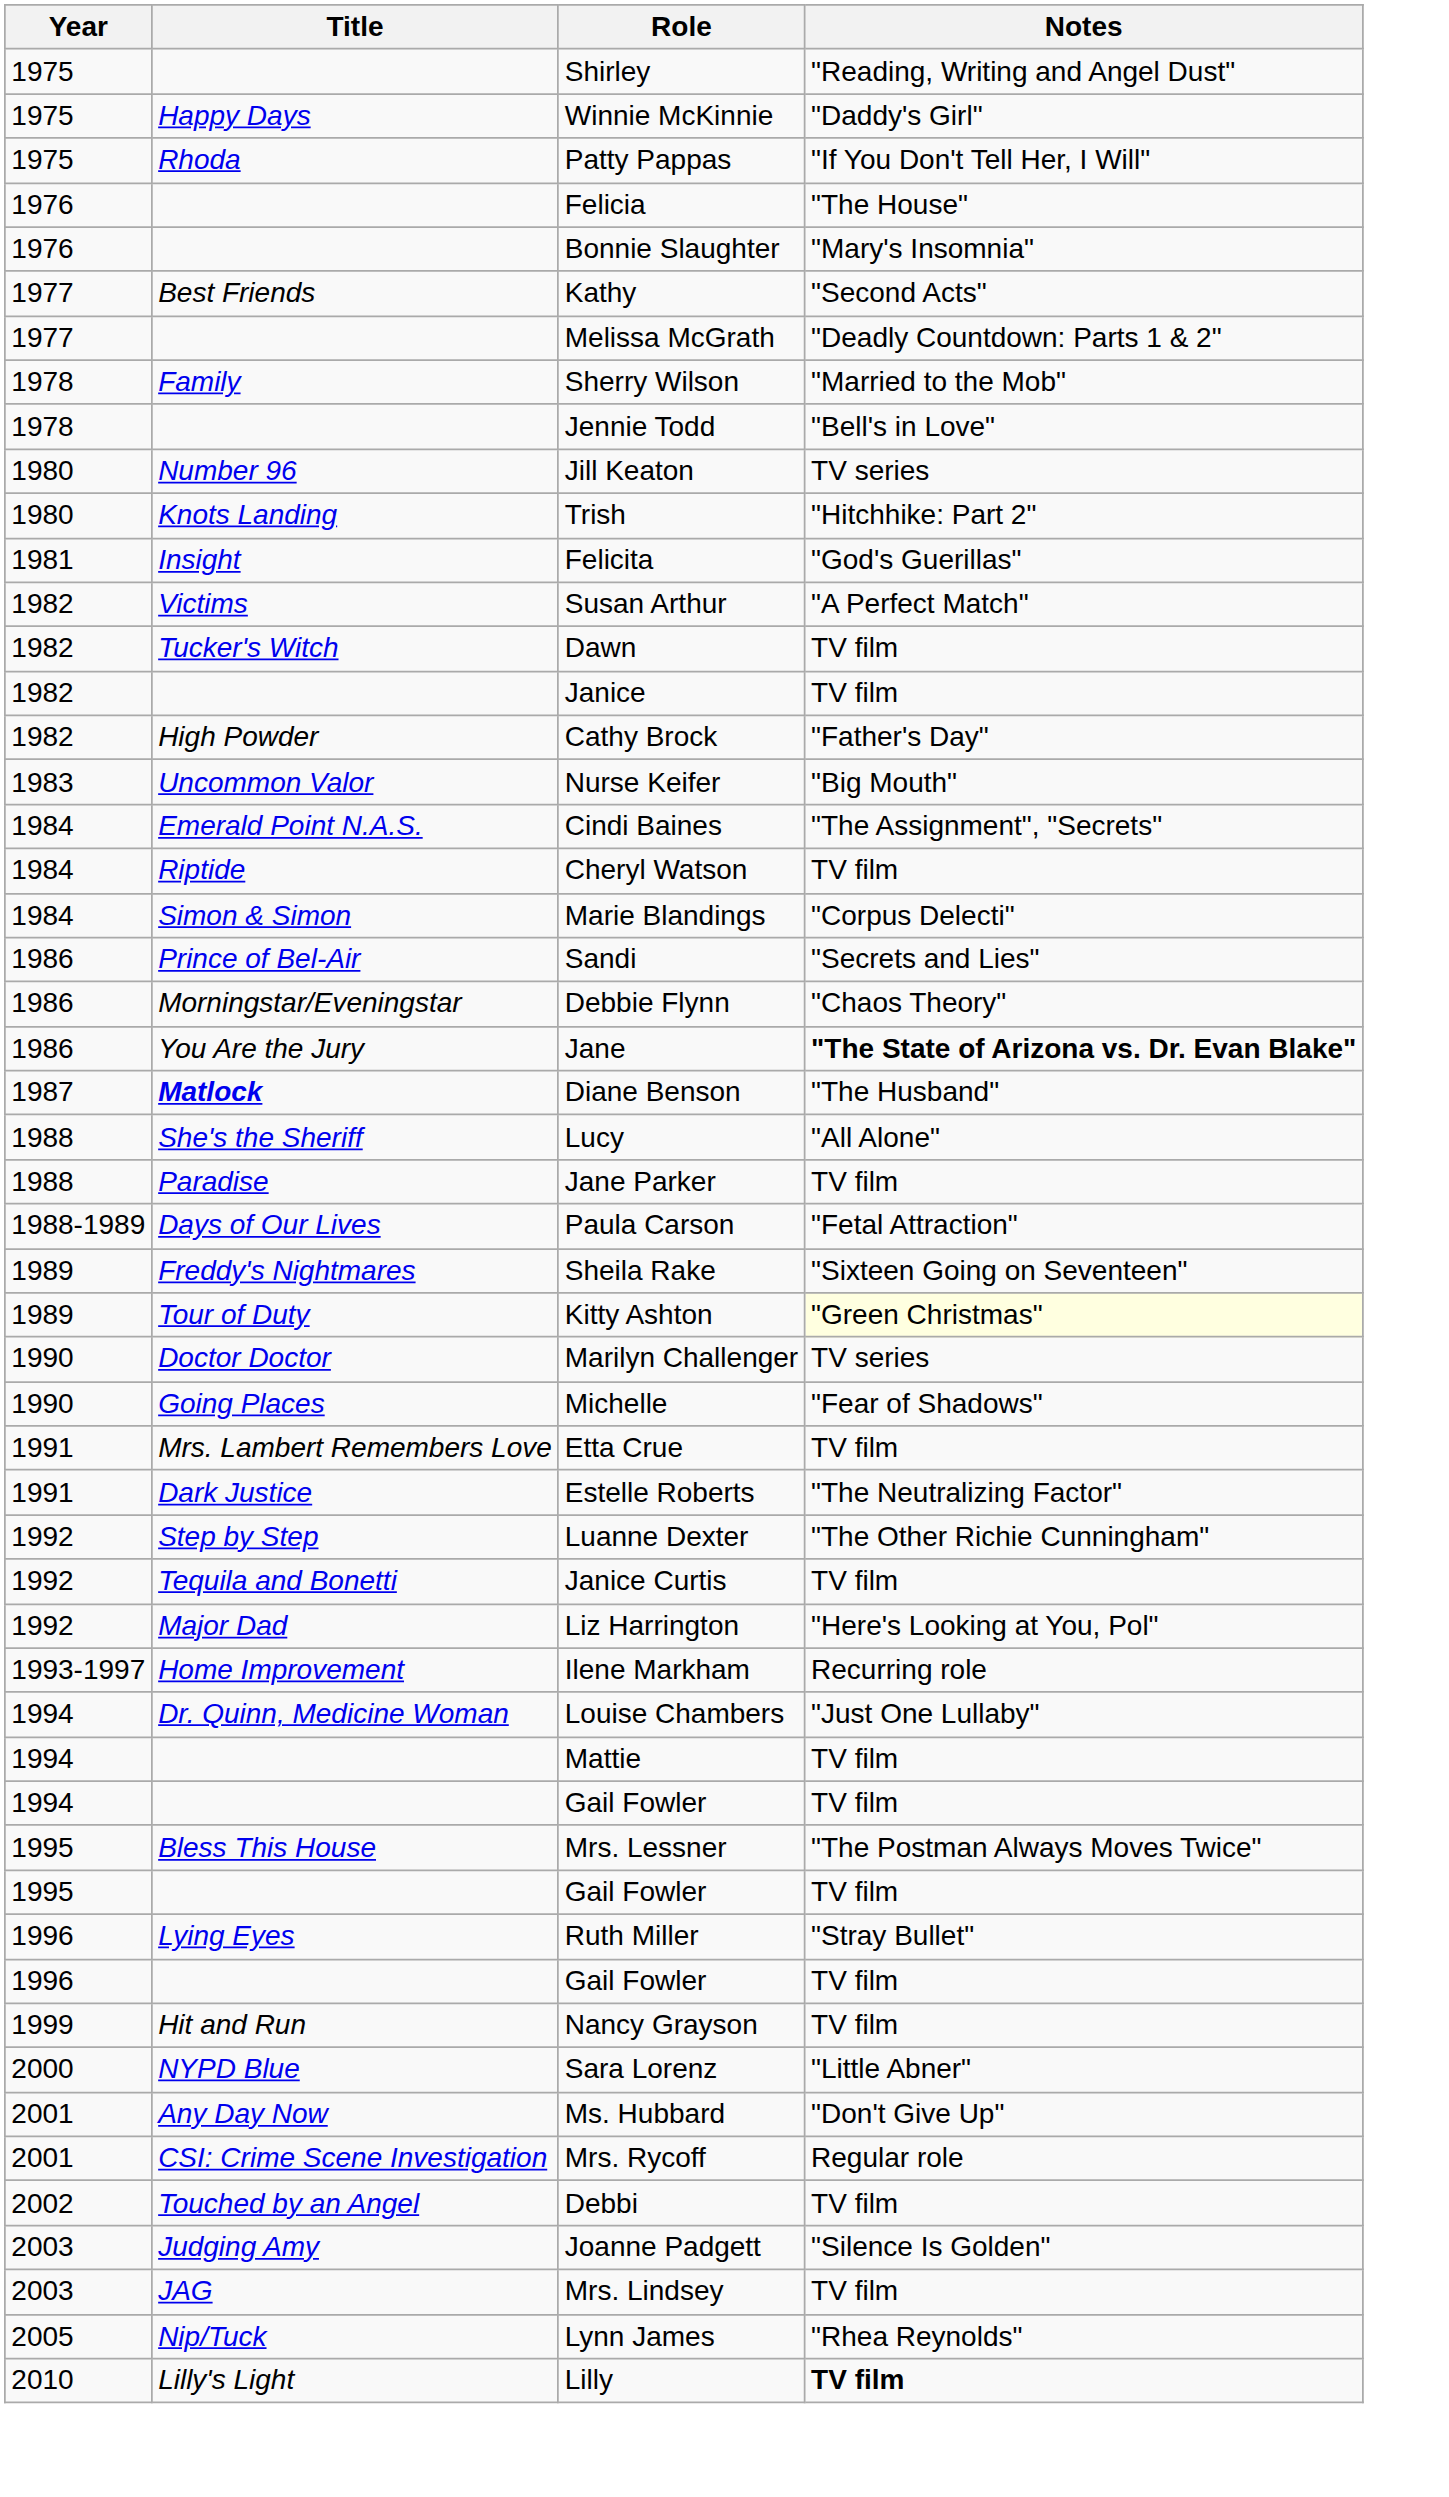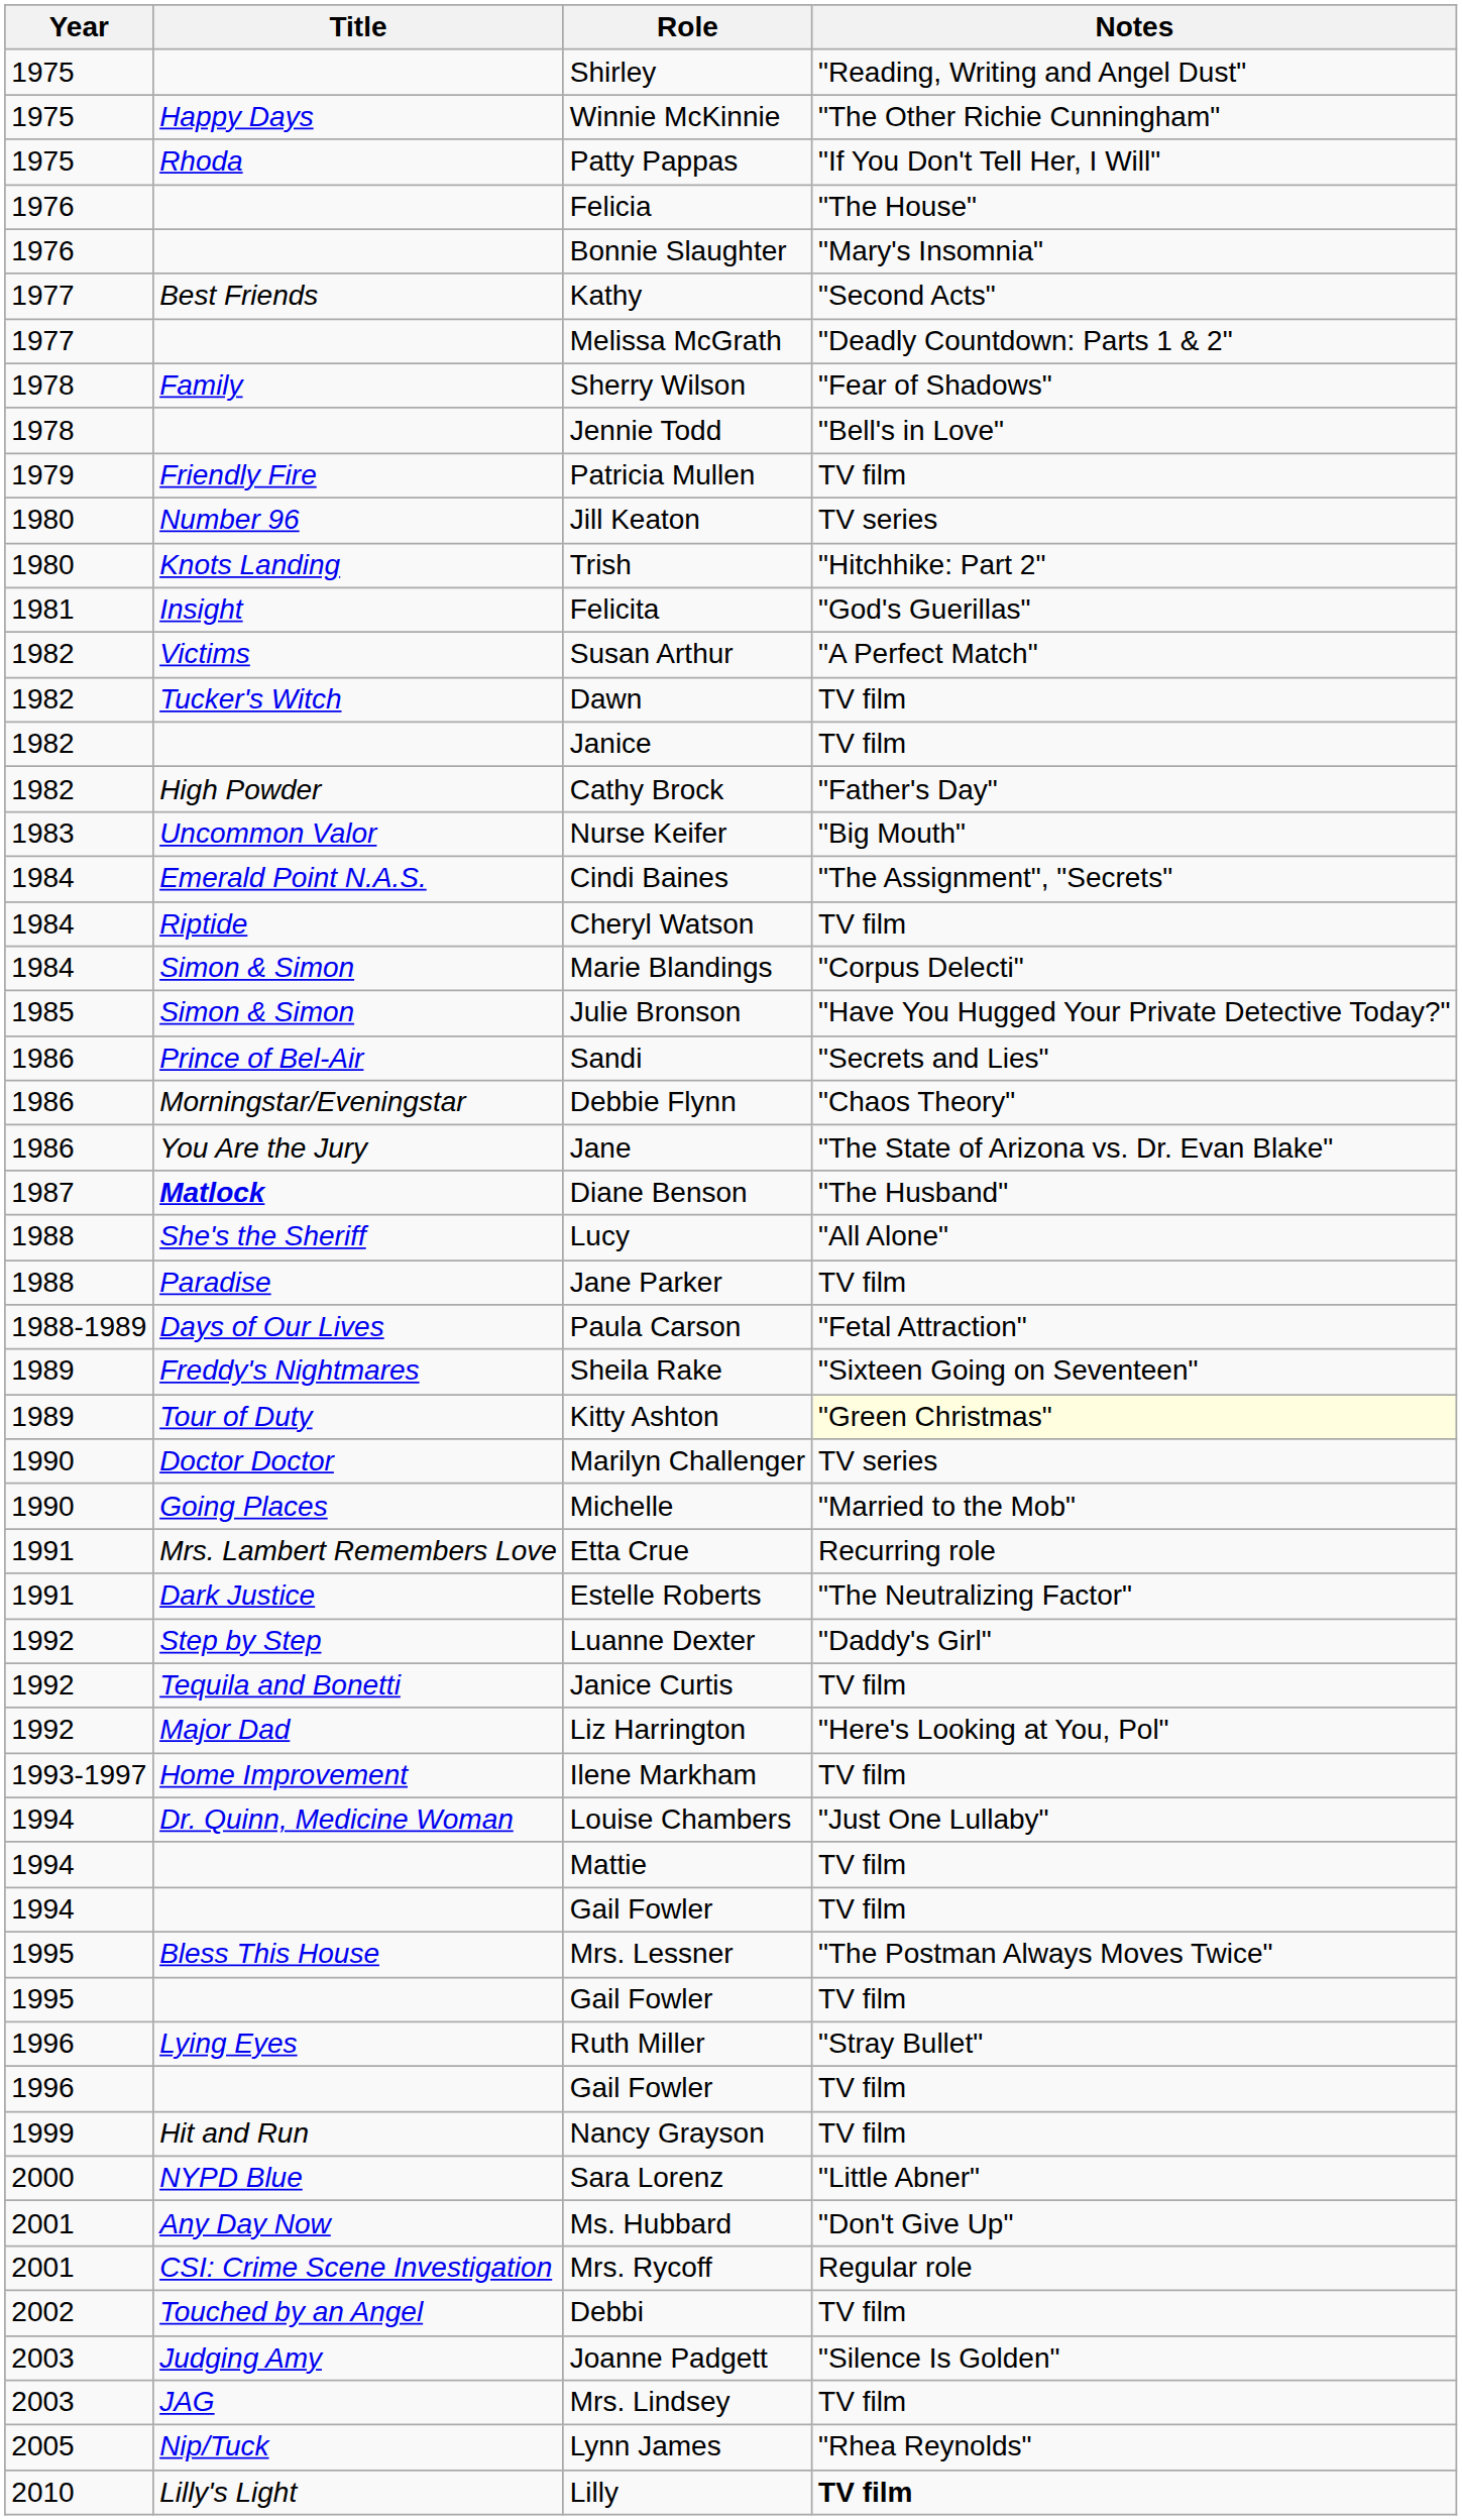 <table class="wikitable sortable">
 <tr>
 <th>Year</th>
 <th>Title</th>
 <th>Role</th>
 <th class="unsortable">Notes</th>
 </tr>
 <tr>
 <td>1975</td>
 <td><em></em></td>
 <td>Shirley</td>
 <td>"Reading, Writing and Angel Dust"</td>
 </tr>
 <tr>
 <td>1975</td>
 <td><em><a href='#'>Happy Days</a></em></td>
 <td>Winnie McKinnie</td>
-<td>"Daddy's Girl"</td>
+<td>"The Other Richie Cunningham"</td>
 </tr>
 <tr>
 <td>1975</td>
 <td><em><a href='#'>Rhoda</a></em></td>
 <td>Patty Pappas</td>
 <td>"If You Don't Tell Her, I Will"</td>
 </tr>
 <tr>
 <td>1976</td>
 <td><em></em></td>
 <td>Felicia</td>
 <td>"The House"</td>
 </tr>
 <tr>
 <td>1976</td>
 <td><em></em></td>
 <td>Bonnie Slaughter</td>
 <td>"Mary's Insomnia"</td>
 </tr>
 <tr>
 <td>1977</td>
 <td><em>Best Friends</em></td>
 <td>Kathy</td>
 <td>"Second Acts"</td>
 </tr>
 <tr>
 <td>1977</td>
 <td><em></em></td>
 <td>Melissa McGrath</td>
 <td>"Deadly Countdown: Parts 1 & 2"</td>
 </tr>
 <tr>
 <td>1978</td>
 <td><em><a href='#'>Family</a></em></td>
 <td>Sherry Wilson</td>
-<td>"Married to the Mob"</td>
+<td>"Fear of Shadows"</td>
 </tr>
 <tr>
 <td>1978</td>
 <td><em></em></td>
 <td>Jennie Todd</td>
 <td>"Bell's in Love"</td>
+</tr>
+<tr>
+<td>1979</td>
+<td><em><a href='#'>Friendly Fire</a></em></td>
+<td>Patricia Mullen</td>
+<td>TV film</td>
 </tr>
 <tr>
 <td>1980</td>
 <td><em><a href='#'>Number 96</a></em></td>
 <td>Jill Keaton</td>
 <td>TV series</td>
 </tr>
 <tr>
 <td>1980</td>
 <td><em><a href='#'>Knots Landing</a></em></td>
 <td>Trish</td>
 <td>"Hitchhike: Part 2"</td>
 </tr>
 <tr>
 <td>1981</td>
 <td><em><a href='#'>Insight</a></em></td>
 <td>Felicita</td>
 <td>"God's Guerillas"</td>
 </tr>
 <tr>
 <td>1982</td>
 <td><em><a href='#'>Victims</a></em></td>
 <td>Susan Arthur</td>
 <td>"A Perfect Match"</td>
 </tr>
 <tr>
 <td>1982</td>
 <td><em><a href='#'>Tucker's Witch</a></em></td>
 <td>Dawn</td>
 <td>TV film</td>
 </tr>
 <tr>
 <td>1982</td>
 <td><em></em></td>
 <td>Janice</td>
 <td>TV film</td>
 </tr>
 <tr>
 <td>1982</td>
 <td><em>High Powder</em></td>
 <td>Cathy Brock</td>
 <td>"Father's Day"</td>
 </tr>
 <tr>
 <td>1983</td>
 <td><em><a href='#'>Uncommon Valor</a></em></td>
 <td>Nurse Keifer</td>
 <td>"Big Mouth"</td>
 </tr>
 <tr>
 <td>1984</td>
 <td><em><a href='#'>Emerald Point N.A.S.</a></em></td>
 <td>Cindi Baines</td>
 <td>"The Assignment", "Secrets"</td>
 </tr>
 <tr>
 <td>1984</td>
 <td><em><a href='#'>Riptide</a></em></td>
 <td>Cheryl Watson</td>
 <td>TV film</td>
 </tr>
 <tr>
 <td>1984</td>
 <td><em><a href='#'>Simon & Simon</a></em></td>
 <td>Marie Blandings</td>
 <td>"Corpus Delecti"</td>
 </tr>
 <tr>
+<td>1985</td>
+<td><em><a href='#'>Simon & Simon</a></em></td>
+<td>Julie Bronson</td>
+<td>"Have You Hugged Your Private Detective Today?"</td>
+</tr>
+<tr>
 <td>1986</td>
 <td><em><a href='#'>Prince of Bel-Air</a></em></td>
 <td>Sandi</td>
 <td>"Secrets and Lies"</td>
 </tr>
 <tr>
 <td>1986</td>
 <td><em>Morningstar/Eveningstar</em></td>
 <td>Debbie Flynn</td>
 <td>"Chaos Theory"</td>
 </tr>
 <tr>
 <td>1986</td>
 <td><em>You Are the Jury</em></td>
 <td>Jane</td>
-<td><strong>"The State of Arizona vs. Dr. Evan Blake"</strong></td>
+<td>"The State of Arizona vs. Dr. Evan Blake"</td>
 </tr>
 <tr>
 <td>1987</td>
 <td><strong><em><a href='#'>Matlock</a></em></strong></td>
 <td>Diane Benson</td>
 <td>"The Husband"</td>
 </tr>
 <tr>
 <td>1988</td>
 <td><em><a href='#'>She's the Sheriff</a></em></td>
 <td>Lucy</td>
 <td>"All Alone"</td>
 </tr>
 <tr>
 <td>1988</td>
 <td><em><a href='#'>Paradise</a></em></td>
 <td>Jane Parker</td>
 <td>TV film</td>
 </tr>
 <tr>
 <td>1988-1989</td>
 <td><em><a href='#'>Days of Our Lives</a></em></td>
 <td>Paula Carson</td>
 <td>"Fetal Attraction"</td>
 </tr>
 <tr>
 <td>1989</td>
 <td><em><a href='#'>Freddy's Nightmares</a></em></td>
 <td>Sheila Rake</td>
 <td>"Sixteen Going on Seventeen"</td>
 </tr>
 <tr>
 <td>1989</td>
 <td><em><a href='#'>Tour of Duty</a></em></td>
 <td>Kitty Ashton</td>
 <td style="background: lightyellow;">"Green Christmas"</td>
 </tr>
 <tr>
 <td>1990</td>
 <td><em><a href='#'>Doctor Doctor</a></em></td>
 <td>Marilyn Challenger</td>
 <td>TV series</td>
 </tr>
 <tr>
 <td>1990</td>
 <td><em><a href='#'>Going Places</a></em></td>
 <td>Michelle</td>
-<td>"Fear of Shadows"</td>
+<td>"Married to the Mob"</td>
 </tr>
 <tr>
 <td>1991</td>
 <td><em>Mrs. Lambert Remembers Love</em></td>
 <td>Etta Crue</td>
-<td>TV film</td>
+<td>Recurring role</td>
 </tr>
 <tr>
 <td>1991</td>
 <td><em><a href='#'>Dark Justice</a></em></td>
 <td>Estelle Roberts</td>
 <td>"The Neutralizing Factor"</td>
 </tr>
 <tr>
 <td>1992</td>
 <td><em><a href='#'>Step by Step</a></em></td>
 <td>Luanne Dexter</td>
-<td>"The Other Richie Cunningham"</td>
+<td>"Daddy's Girl"</td>
 </tr>
 <tr>
 <td>1992</td>
 <td><em><a href='#'>Tequila and Bonetti</a></em></td>
 <td>Janice Curtis</td>
 <td>TV film</td>
 </tr>
 <tr>
 <td>1992</td>
 <td><em><a href='#'>Major Dad</a></em></td>
 <td>Liz Harrington</td>
 <td>"Here's Looking at You, Pol"</td>
 </tr>
 <tr>
 <td>1993-1997</td>
 <td><em><a href='#'>Home Improvement</a></em></td>
 <td>Ilene Markham</td>
-<td>Recurring role</td>
+<td>TV film</td>
 </tr>
 <tr>
 <td>1994</td>
 <td><em><a href='#'>Dr. Quinn, Medicine Woman</a></em></td>
 <td>Louise Chambers</td>
 <td>"Just One Lullaby"</td>
 </tr>
 <tr>
 <td>1994</td>
 <td><em></em></td>
 <td>Mattie</td>
 <td>TV film</td>
 </tr>
 <tr>
 <td>1994</td>
 <td><em></em></td>
 <td>Gail Fowler</td>
 <td>TV film</td>
 </tr>
 <tr>
 <td>1995</td>
 <td><em><a href='#'>Bless This House</a></em></td>
 <td>Mrs. Lessner</td>
 <td>"The Postman Always Moves Twice"</td>
 </tr>
 <tr>
 <td>1995</td>
 <td><em></em></td>
 <td>Gail Fowler</td>
 <td>TV film</td>
 </tr>
 <tr>
 <td>1996</td>
 <td><em><a href='#'>Lying Eyes</a></em></td>
 <td>Ruth Miller</td>
 <td>"Stray Bullet"</td>
 </tr>
 <tr>
 <td>1996</td>
 <td><em></em></td>
 <td>Gail Fowler</td>
 <td>TV film</td>
 </tr>
 <tr>
 <td>1999</td>
 <td><em>Hit and Run</em></td>
 <td>Nancy Grayson</td>
 <td>TV film</td>
 </tr>
 <tr>
 <td>2000</td>
 <td><em><a href='#'>NYPD Blue</a></em></td>
 <td>Sara Lorenz</td>
 <td>"Little Abner"</td>
 </tr>
 <tr>
 <td>2001</td>
 <td><em><a href='#'>Any Day Now</a></em></td>
 <td>Ms. Hubbard</td>
 <td>"Don't Give Up"</td>
 </tr>
 <tr>
 <td>2001</td>
 <td><em><a href='#'>CSI: Crime Scene Investigation</a></em></td>
 <td>Mrs. Rycoff</td>
 <td>Regular role</td>
 </tr>
 <tr>
 <td>2002</td>
 <td><em><a href='#'>Touched by an Angel</a></em></td>
 <td>Debbi</td>
 <td>TV film</td>
 </tr>
 <tr>
 <td>2003</td>
 <td><em><a href='#'>Judging Amy</a></em></td>
 <td>Joanne Padgett</td>
 <td>"Silence Is Golden"</td>
 </tr>
 <tr>
 <td>2003</td>
 <td><em><a href='#'>JAG</a></em></td>
 <td>Mrs. Lindsey</td>
 <td>TV film</td>
 </tr>
 <tr>
 <td>2005</td>
 <td><em><a href='#'>Nip/Tuck</a></em></td>
 <td>Lynn James</td>
 <td>"Rhea Reynolds"</td>
 </tr>
 <tr>
 <td>2010</td>
 <td><em>Lilly's Light</em></td>
 <td>Lilly</td>
 <td><strong>TV film</strong></td>
 </tr>
 </table>
